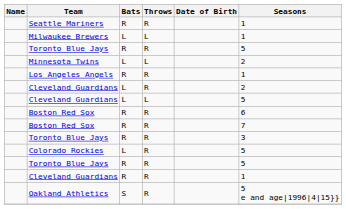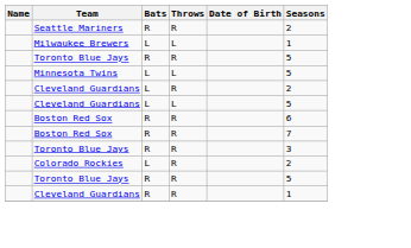 <table class="wikitable sortable collapsible collapsed">
 <tr>
 <th>Name</th>
 <th>Team</th>
 <th>Bats</th>
 <th>Throws</th>
 <th>Date of Birth</th>
 <th>Seasons</th>
 </tr>
 <tr>
 <td></td>
 <td><a href='#'>Seattle Mariners</a></td>
 <td>R</td>
 <td>R</td>
 <td></td>
-<td>1</td>
+<td>2</td>
 </tr>
 <tr>
 <td></td>
 <td><a href='#'>Milwaukee Brewers</a></td>
 <td>L</td>
 <td>L</td>
 <td></td>
 <td>1</td>
 </tr>
 <tr>
 <td></td>
 <td><a href='#'>Toronto Blue Jays</a></td>
 <td>R</td>
 <td>R</td>
 <td></td>
 <td>5</td>
 </tr>
 <tr>
 <td></td>
 <td><a href='#'>Minnesota Twins</a></td>
 <td>L</td>
 <td>L</td>
 <td></td>
-<td>2</td>
-</tr>
-<tr>
-<td></td>
-<td><a href='#'>Los Angeles Angels</a></td>
-<td>R</td>
-<td>R</td>
-<td></td>
-<td>1</td>
+<td>5</td>
 </tr>
 <tr>
 <td></td>
 <td><a href='#'>Cleveland Guardians</a></td>
 <td>L</td>
 <td>R</td>
 <td></td>
 <td>2</td>
 </tr>
 <tr>
 <td></td>
 <td><a href='#'>Cleveland Guardians</a></td>
 <td>L</td>
 <td>L</td>
 <td></td>
 <td>5</td>
 </tr>
 <tr>
 <td></td>
 <td><a href='#'>Boston Red Sox</a></td>
 <td>R</td>
 <td>R</td>
 <td></td>
 <td>6</td>
 </tr>
 <tr>
 <td></td>
 <td><a href='#'>Boston Red Sox</a></td>
 <td>R</td>
 <td>R</td>
 <td></td>
 <td>7</td>
 </tr>
 <tr>
 <td></td>
 <td><a href='#'>Toronto Blue Jays</a></td>
 <td>R</td>
 <td>R</td>
 <td></td>
 <td>3</td>
 </tr>
 <tr>
 <td></td>
 <td><a href='#'>Colorado Rockies</a></td>
 <td>L</td>
 <td>R</td>
 <td></td>
-<td>5</td>
+<td>2</td>
 </tr>
 <tr>
 <td></td>
 <td><a href='#'>Toronto Blue Jays</a></td>
 <td>R</td>
 <td>R</td>
 <td></td>
 <td>5</td>
 </tr>
 <tr>
 <td></td>
 <td><a href='#'>Cleveland Guardians</a></td>
 <td>R</td>
 <td>R</td>
 <td></td>
 <td>1</td>
 </tr>
 <tr>
-<td></td>
-<td><a href='#'>Oakland Athletics</a></td>
-<td>S</td>
-<td>R</td>
-<td></td>
-<td>5<br>e and age|1996|4|15}}</td>
-</tr>
-<tr>
 </tr>
 </table>
